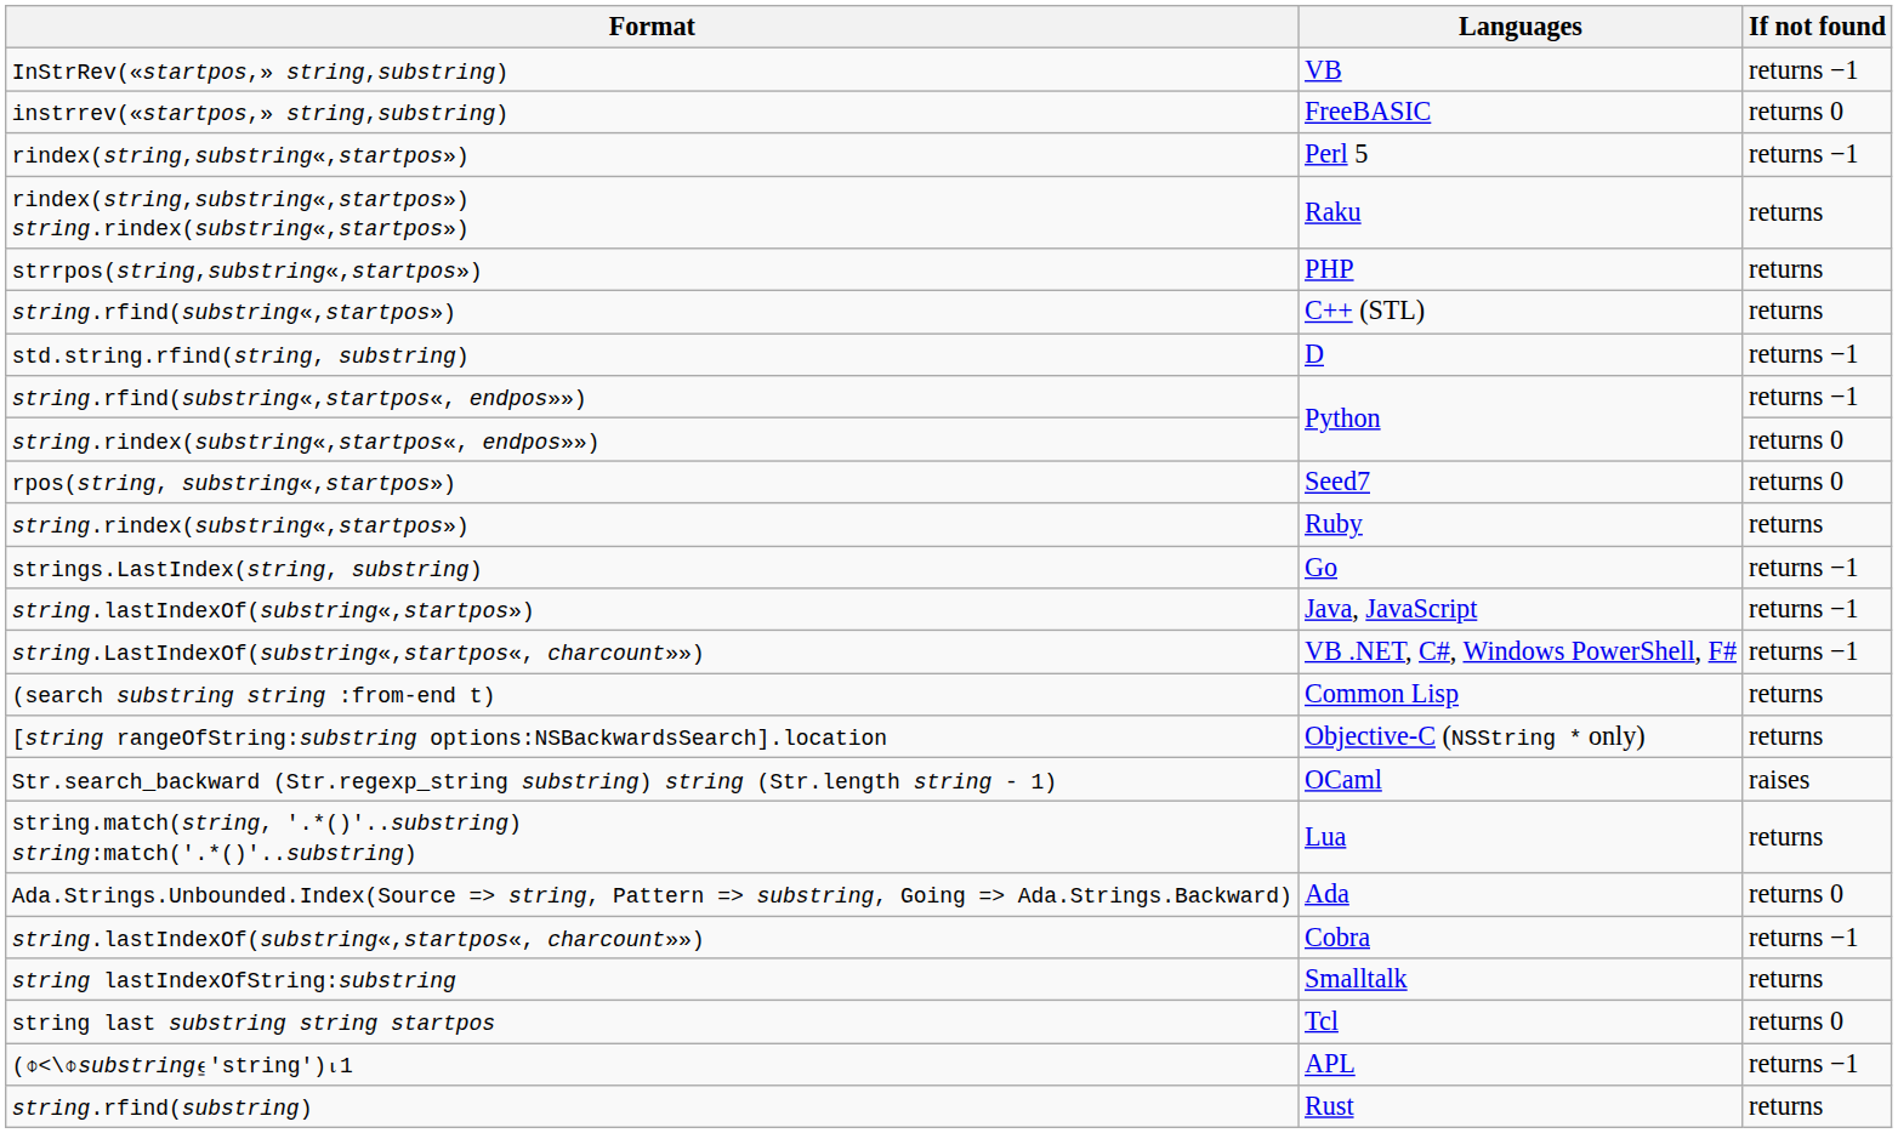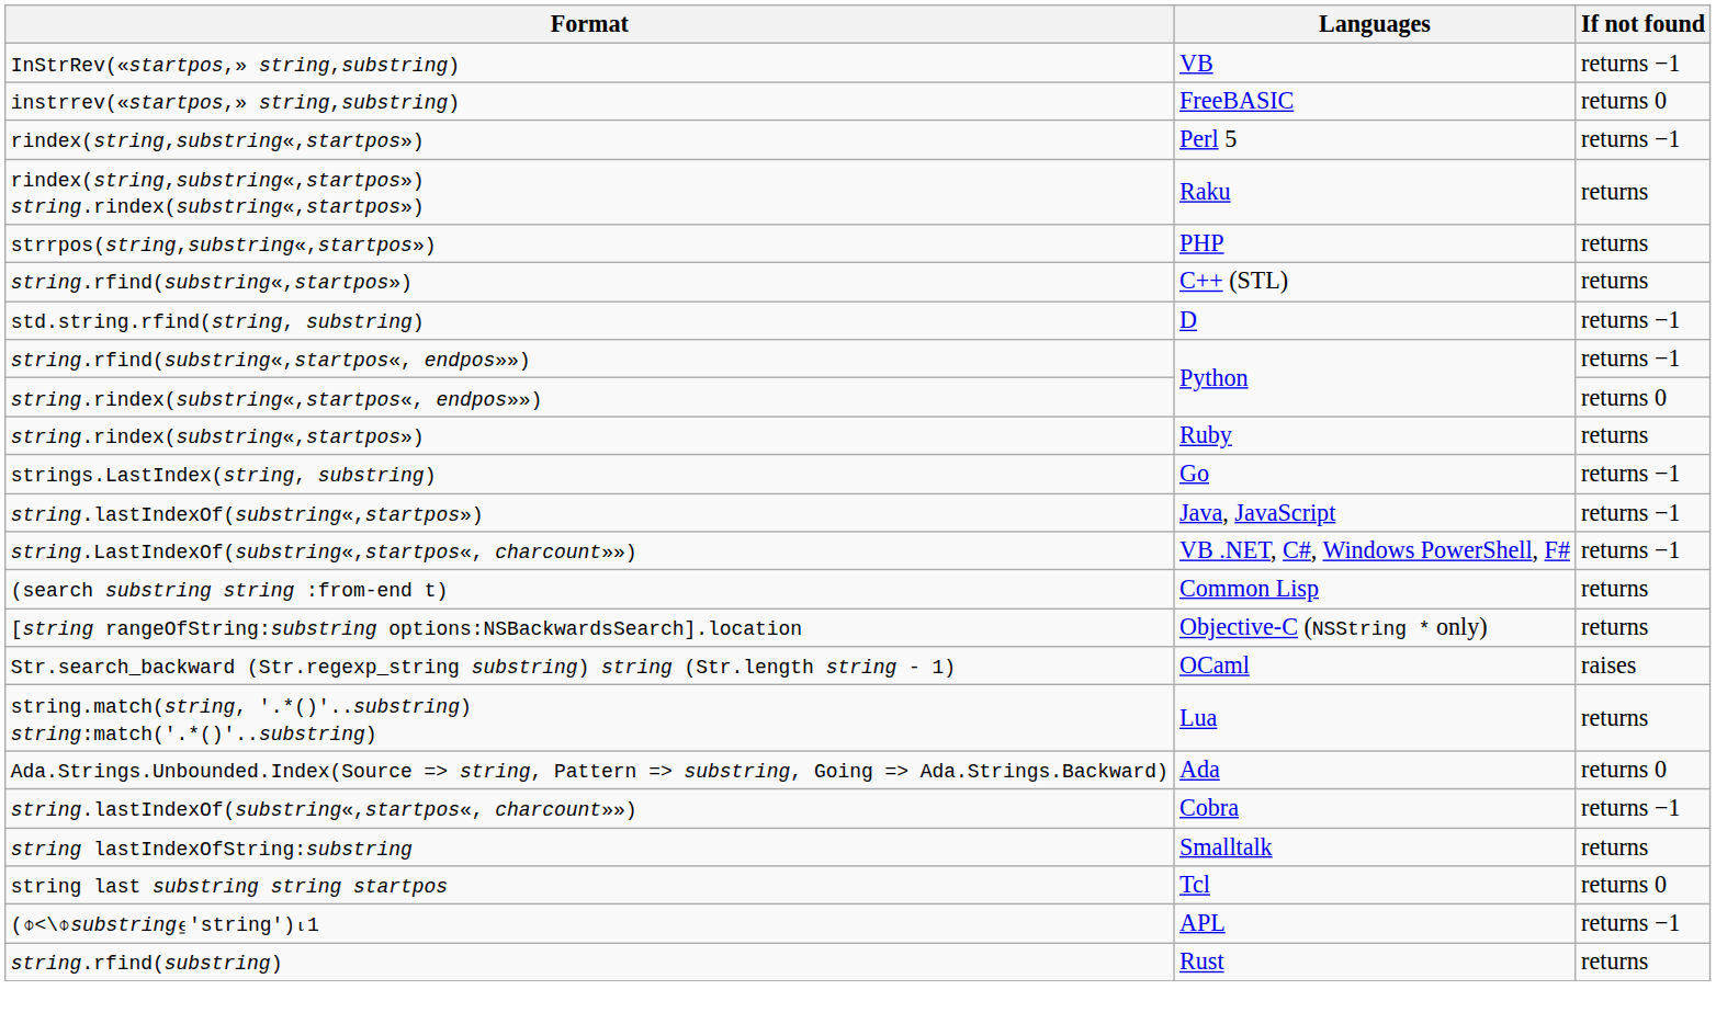 <table class="wikitable sortable">
 <tr style="text-align:left;">
 <th>Format</th>
 <th>Languages</th>
 <th>If not found</th>
 </tr>
 <tr>
 <td><code>InStrRev(«<em>startpos</em>,» <em>string</em>,<em>substring</em>)</code></td>
 <td><a href='#'>VB</a></td>
 <td>returns −1</td>
 </tr>
 <tr>
 <td><code>instrrev(«<em>startpos</em>,» <em>string</em>,<em>substring</em>)</code></td>
 <td><a href='#'>FreeBASIC</a></td>
 <td>returns 0</td>
 </tr>
 <tr>
 <td><code>rindex(<em>string</em>,<em>substring</em>«,<em>startpos</em>»)</code></td>
 <td><a href='#'>Perl</a> 5</td>
 <td>returns −1</td>
 </tr>
 <tr>
 <td><code>rindex(<em>string</em>,<em>substring</em>«,<em>startpos</em>»)</code><br><code><em>string</em>.rindex(<em>substring</em>«,<em>startpos</em>»)</code></td>
 <td><a href='#'>Raku</a></td>
 <td>returns </td>
 </tr>
 <tr>
 <td><code>strrpos(<em>string</em>,<em>substring</em>«,<em>startpos</em>»)</code></td>
 <td><a href='#'>PHP</a></td>
 <td>returns </td>
 </tr>
 <tr>
 <td><code><em>string</em>.rfind(<em>substring</em>«,<em>startpos</em>»)</code></td>
 <td><a href='#'>C++</a> (STL)</td>
 <td>returns </td>
 </tr>
 <tr>
 <td><code>std.string.rfind(<em>string</em>, <em>substring</em>)</code></td>
 <td><a href='#'>D</a></td>
 <td>returns −1</td>
 </tr>
 <tr>
 <td><code><em>string</em>.rfind(<em>substring</em>«,<em>startpos</em>«, <em>endpos</em>»»)</code></td>
 <td rowspan=2><a href='#'>Python</a></td>
 <td>returns −1</td>
 </tr>
 <tr>
 <td><code><em>string</em>.rindex(<em>substring</em>«,<em>startpos</em>«, <em>endpos</em>»»)</code></td>
-<td>returns 0</td>
-</tr>
-<tr>
-<td><code>rpos(<em>string</em>, <em>substring</em>«,<em>startpos</em>»)</code></td>
-<td><a href='#'>Seed7</a></td>
 <td>returns 0</td>
 </tr>
 <tr>
 <td><code><em>string</em>.rindex(<em>substring</em>«,<em>startpos</em>»)</code></td>
 <td><a href='#'>Ruby</a></td>
 <td>returns </td>
 </tr>
 <tr>
 <td><code>strings.LastIndex(<em>string</em>, <em>substring</em>)</code></td>
 <td><a href='#'>Go</a></td>
 <td>returns −1</td>
 </tr>
 <tr>
 <td><code><em>string</em>.lastIndexOf(<em>substring</em>«,<em>startpos</em>»)</code></td>
 <td><a href='#'>Java</a>, <a href='#'>JavaScript</a></td>
 <td>returns −1</td>
 </tr>
 <tr>
 <td><code><em>string</em>.LastIndexOf(<em>substring</em>«,<em>startpos</em>«, <em>charcount</em>»»)</code></td>
 <td><a href='#'>VB .NET</a>, <a href='#'>C#</a>, <a href='#'>Windows PowerShell</a>, <a href='#'>F#</a></td>
 <td>returns −1</td>
 </tr>
 <tr>
 <td><code>(search <em>substring</em> <em>string</em> :from-end t)</code></td>
 <td><a href='#'>Common Lisp</a></td>
 <td>returns </td>
 </tr>
 <tr>
 <td><code>[<em>string</em> rangeOfString:<em>substring</em> options:NSBackwardsSearch].location</code></td>
 <td><a href='#'>Objective-C</a> (<code>NSString *</code> only)</td>
 <td>returns </td>
 </tr>
 <tr>
 <td><code>Str.search_backward (Str.regexp_string <em>substring</em>) <em>string</em> (Str.length <em>string</em> - 1)</code></td>
 <td><a href='#'>OCaml</a></td>
 <td>raises </td>
 </tr>
 <tr>
 <td><code>string.match(<em>string</em>, '.*()'..<em>substring</em>)</code><br><code><em>string</em>:match('.*()'..<em>substring</em>)</code></td>
 <td><a href='#'>Lua</a></td>
 <td>returns </td>
 </tr>
 <tr>
 <td><code>Ada.Strings.Unbounded.Index(Source => <em>string</em>, Pattern => <em>substring</em>, Going => Ada.Strings.Backward)</code></td>
 <td><a href='#'>Ada</a></td>
 <td>returns 0</td>
 </tr>
 <tr>
 <td><code><em>string</em>.lastIndexOf(<em>substring</em>«,<em>startpos</em>«, <em>charcount</em>»»)</code></td>
 <td><a href='#'>Cobra</a></td>
 <td>returns −1</td>
 </tr>
 <tr>
 <td><code><em>string</em> lastIndexOfString:<em>substring</em></code></td>
 <td><a href='#'>Smalltalk</a></td>
 <td>returns </td>
 </tr>
 <tr>
 <td><code>string last <em>substring string startpos</em></code></td>
 <td><a href='#'>Tcl</a></td>
 <td>returns 0</td>
 </tr>
 <tr>
 <td><code>(⌽<\⌽<em>substring</em>⍷'string')⍳1</code></td>
 <td><a href='#'>APL</a></td>
 <td>returns −1</td>
 </tr>
 <tr>
 <td><code><em>string</em>.rfind(<em>substring</em>)</code></td>
 <td><a href='#'>Rust</a></td>
 <td>returns <a href='#'></a></td>
 </tr>
 </table>
